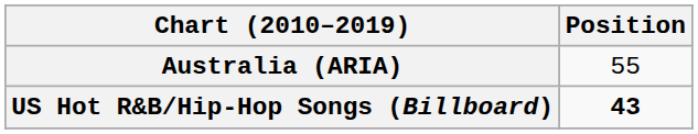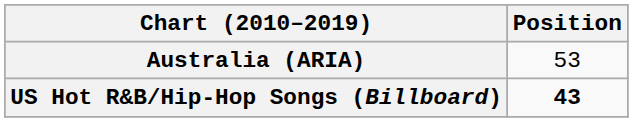 <table class="wikitable sortable plainrowheaders" style="text-align:center">
 <tr>
 <th scope="col">Chart (2010–2019)</th>
 <th scope="col">Position</th>
 </tr>
 <tr>
 <th scope="row">Australia (ARIA)</th>
-<td>55</td>
+<td>53</td>
 </tr>
 <tr>
 <th scope="row">US Hot R&B/Hip-Hop Songs (<em>Billboard</em>)</th>
 <td><strong>43</strong></td>
 </tr>
 </table>
